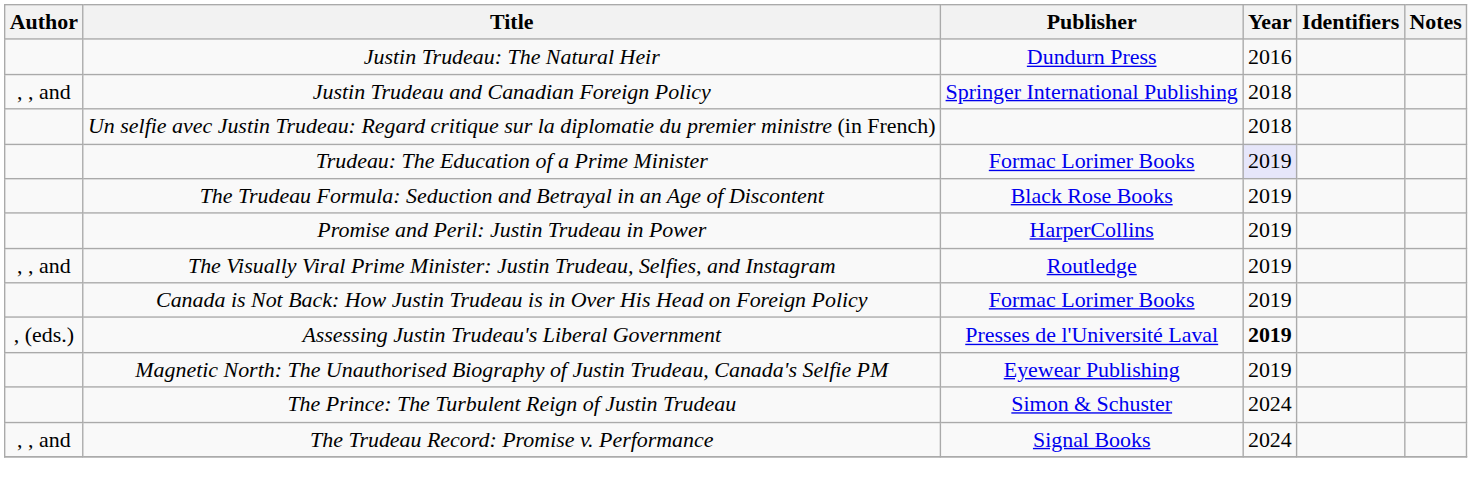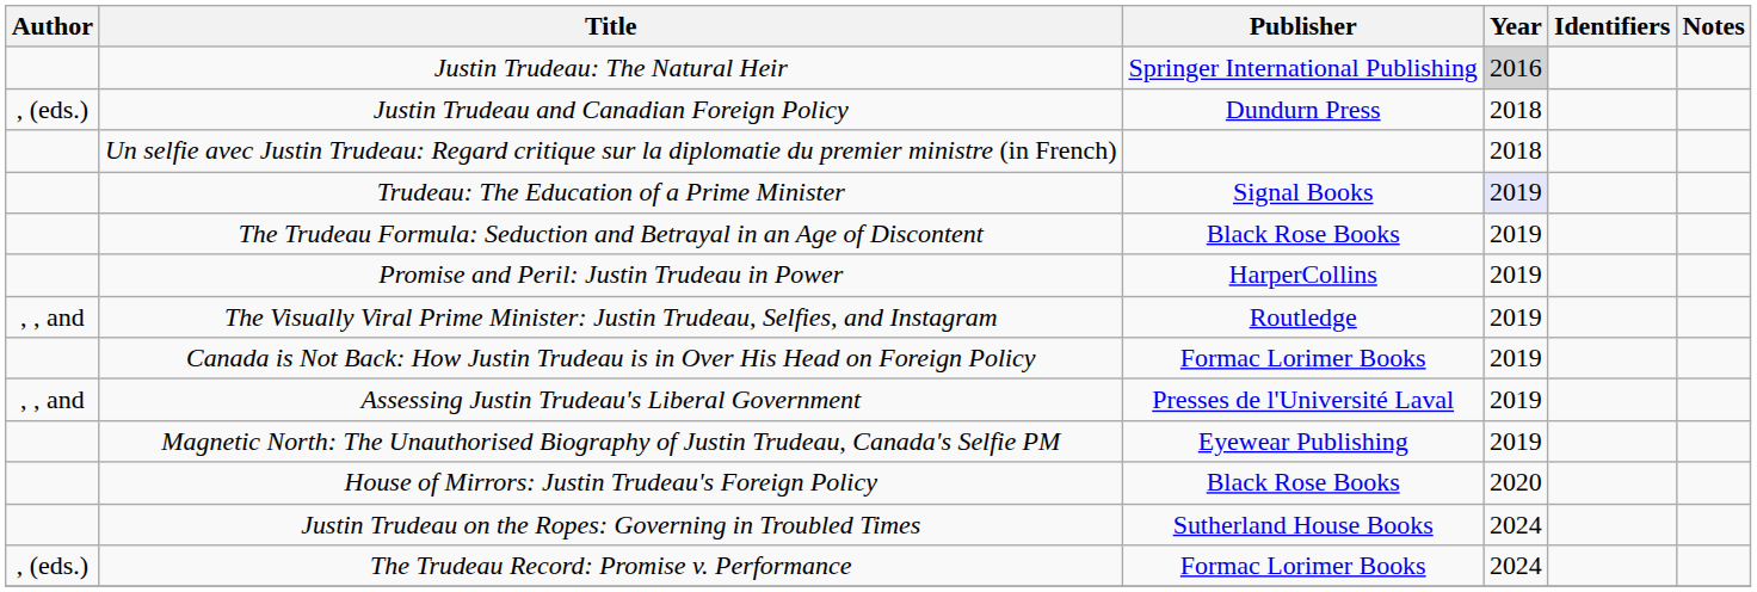 <table class="wikitable sortable plainrowheaders"  style="text-align:center;">
 <tr>
 <th>Author</th>
 <th>Title</th>
 <th>Publisher</th>
 <th>Year</th>
 <th class="unsortable">Identifiers</th>
 <th class="unsortable">Notes</th>
 </tr>
 <tr>
 <td></td>
 <td><em>Justin Trudeau: The Natural Heir</em></td>
-<td><a href='#'>Dundurn Press</a></td>
-<td>2016</td>
+<td><a href='#'>Springer International Publishing</a></td>
+<td style="background: lightgrey;">2016</td>
 <td></td>
 <td></td>
 </tr>
 <tr>
-<td>, , and </td>
+<td>,  (eds.)</td>
 <td><em>Justin Trudeau and Canadian Foreign Policy</em></td>
-<td><a href='#'>Springer International Publishing</a></td>
+<td><a href='#'>Dundurn Press</a></td>
 <td>2018</td>
 <td></td>
 <td></td>
 </tr>
 <tr>
 <td></td>
 <td><em>Un selfie avec Justin Trudeau: Regard critique sur la diplomatie du premier ministre</em> (in French)</td>
 <td></td>
 <td>2018</td>
 <td></td>
 <td></td>
 </tr>
 <tr>
 <td></td>
 <td><em>Trudeau: The Education of a Prime Minister</em></td>
-<td><a href='#'>Formac Lorimer Books</a></td>
+<td><a href='#'>Signal Books</a></td>
 <td style="background: lavender;">2019</td>
 <td></td>
 <td></td>
 </tr>
 <tr>
 <td></td>
 <td><em>The Trudeau Formula: Seduction and Betrayal in an Age of Discontent</em></td>
 <td><a href='#'>Black Rose Books</a></td>
 <td>2019</td>
 <td></td>
 <td></td>
 </tr>
 <tr>
 <td></td>
 <td><em>Promise and Peril: Justin Trudeau in Power</em></td>
 <td><a href='#'>HarperCollins</a></td>
 <td>2019</td>
 <td></td>
 <td></td>
 </tr>
 <tr>
 <td>, , and </td>
 <td><em>The Visually Viral Prime Minister: Justin Trudeau, Selfies, and Instagram</em></td>
 <td><a href='#'>Routledge</a></td>
 <td>2019</td>
 <td></td>
 <td></td>
 </tr>
 <tr>
 <td></td>
 <td><em>Canada is Not Back: How Justin Trudeau is in Over His Head on Foreign Policy</em></td>
 <td><a href='#'>Formac Lorimer Books</a></td>
 <td>2019</td>
 <td></td>
 <td></td>
 </tr>
 <tr>
-<td>,  (eds.)</td>
+<td>, , and </td>
 <td><em>Assessing Justin Trudeau's Liberal Government</em></td>
 <td><a href='#'>Presses de l'Université Laval</a></td>
-<td><strong>2019</strong></td>
+<td>2019</td>
 <td></td>
 <td></td>
 </tr>
 <tr>
 <td></td>
 <td><em>Magnetic North: The Unauthorised Biography of Justin Trudeau, Canada's Selfie PM</em></td>
 <td><a href='#'>Eyewear Publishing</a></td>
 <td>2019</td>
 <td></td>
 <td></td>
 </tr>
 <tr>
 <td></td>
-<td><em>The Prince: The Turbulent Reign of Justin Trudeau</em></td>
-<td><a href='#'>Simon & Schuster</a></td>
+<td><em>House of Mirrors: Justin Trudeau's Foreign Policy</em></td>
+<td><a href='#'>Black Rose Books</a></td>
+<td>2020</td>
+<td></td>
+<td></td>
+</tr>
+<tr>
+<td></td>
+<td><em>Justin Trudeau on the Ropes: Governing in Troubled Times</em></td>
+<td><a href='#'>Sutherland House Books</a></td>
 <td>2024</td>
 <td></td>
 <td></td>
 </tr>
 <tr>
-<td>, , and </td>
+<td>,  (eds.)</td>
 <td><em>The Trudeau Record: Promise v. Performance</em></td>
-<td><a href='#'>Signal Books</a></td>
+<td><a href='#'>Formac Lorimer Books</a></td>
 <td>2024</td>
 <td></td>
 <td></td>
 </tr>
 <tr>
 </tr>
 </table>
